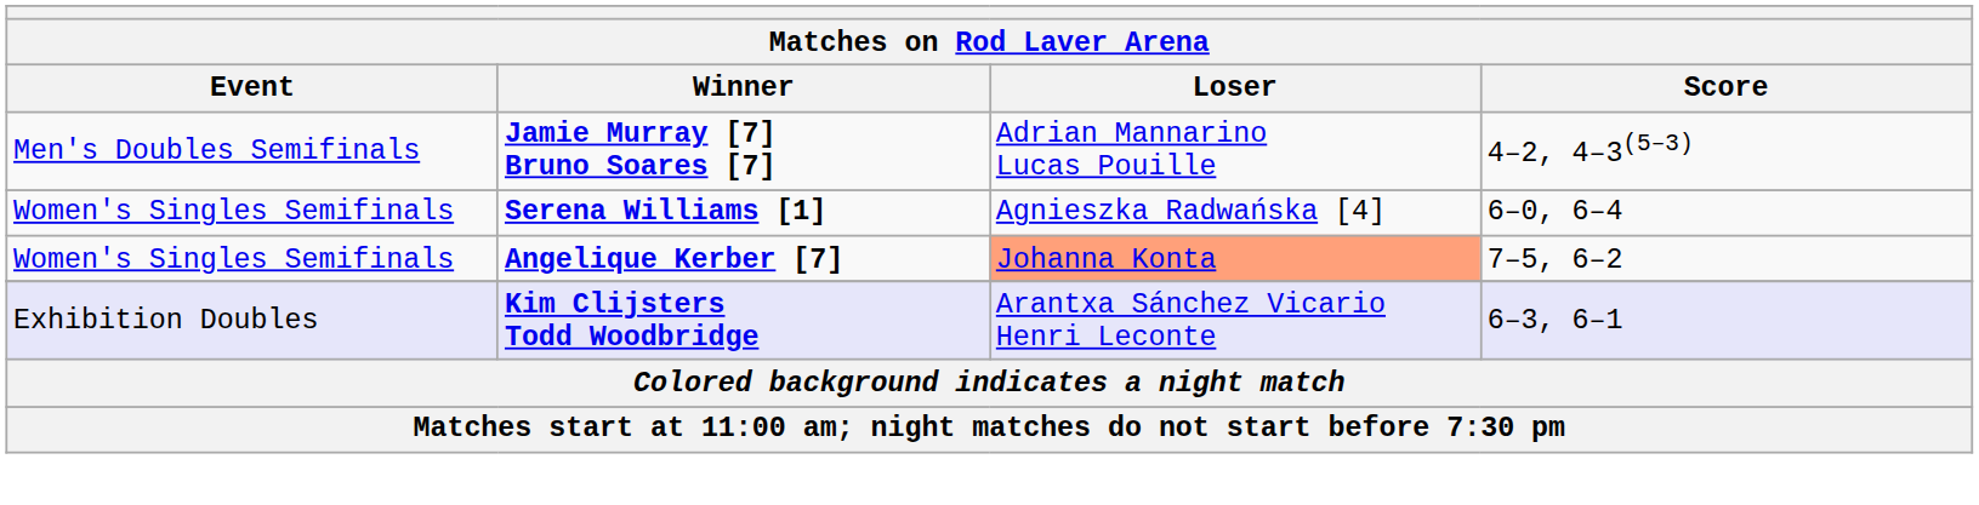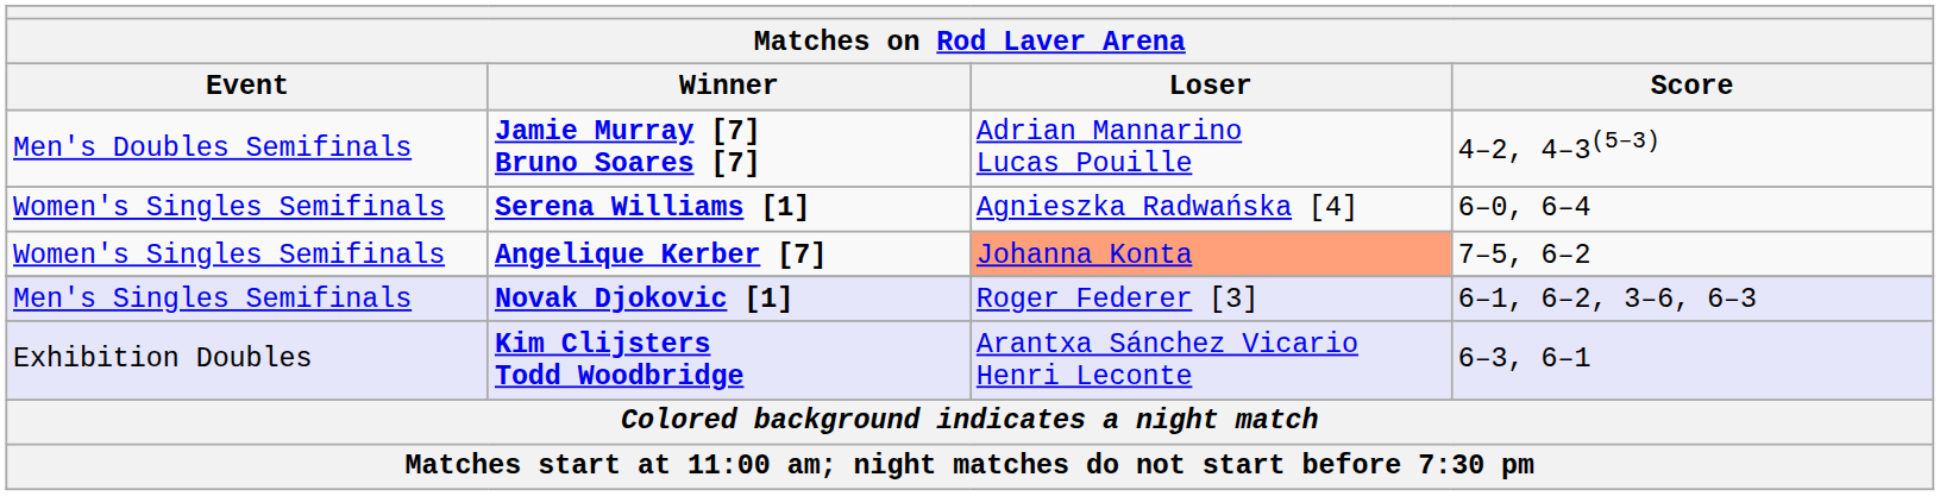 <table class="wikitable collapsible uncollapsed" style="margin:1em auto;">
 <tr>
 <th colspan=4></th>
 </tr>
 <tr>
 <th colspan=4><strong>Matches on <a href='#'>Rod Laver Arena</a></strong></th>
 </tr>
 <tr>
 <th style="width:220px;">Event</th>
 <th style="width:220px;">Winner</th>
 <th style="width:220px;">Loser</th>
 <th style="width:220px;">Score</th>
 </tr>
 <tr>
 <td><a href='#'>Men's Doubles Semifinals</a></td>
 <td><strong> <a href='#'>Jamie Murray</a>  [7]<br>  <a href='#'>Bruno Soares</a> [7]</strong></td>
 <td> <a href='#'>Adrian Mannarino</a> <br>  <a href='#'>Lucas Pouille</a></td>
 <td>4–2, 4–3<sup>(5–3)</sup></td>
 </tr>
 <tr>
 <td><a href='#'>Women's Singles Semifinals</a></td>
 <td><strong> <a href='#'>Serena Williams</a> [1]</strong></td>
 <td> <a href='#'>Agnieszka Radwańska</a> [4]</td>
 <td>6–0, 6–4</td>
 </tr>
 <tr>
 <td><a href='#'>Women's Singles Semifinals</a></td>
 <td><strong> <a href='#'>Angelique Kerber</a> [7]</strong></td>
 <td style="background: lightsalmon;"> <a href='#'>Johanna Konta</a></td>
 <td>7–5, 6–2</td>
 </tr>
 <tr>
 </tr>
 <tr bgcolor=lavender>
+<td><a href='#'>Men's Singles Semifinals</a></td>
+<td><strong> <a href='#'>Novak Djokovic</a> [1]</strong></td>
+<td> <a href='#'>Roger Federer</a> [3]</td>
+<td>6–1, 6–2, 3–6, 6–3</td>
+</tr>
+<tr bgcolor=lavender>
 <td>Exhibition Doubles</td>
 <td><strong> <a href='#'>Kim Clijsters</a> <br>  <a href='#'>Todd Woodbridge</a></strong></td>
 <td> <a href='#'>Arantxa Sánchez Vicario</a> <br>  <a href='#'>Henri Leconte</a></td>
 <td>6–3, 6–1</td>
 </tr>
 <tr>
 <th colspan=4><em>Colored background indicates a night match</em></th>
 </tr>
 <tr>
 <th colspan=4>Matches start at 11:00 am; night matches do not start before 7:30 pm</th>
 </tr>
 </table>
